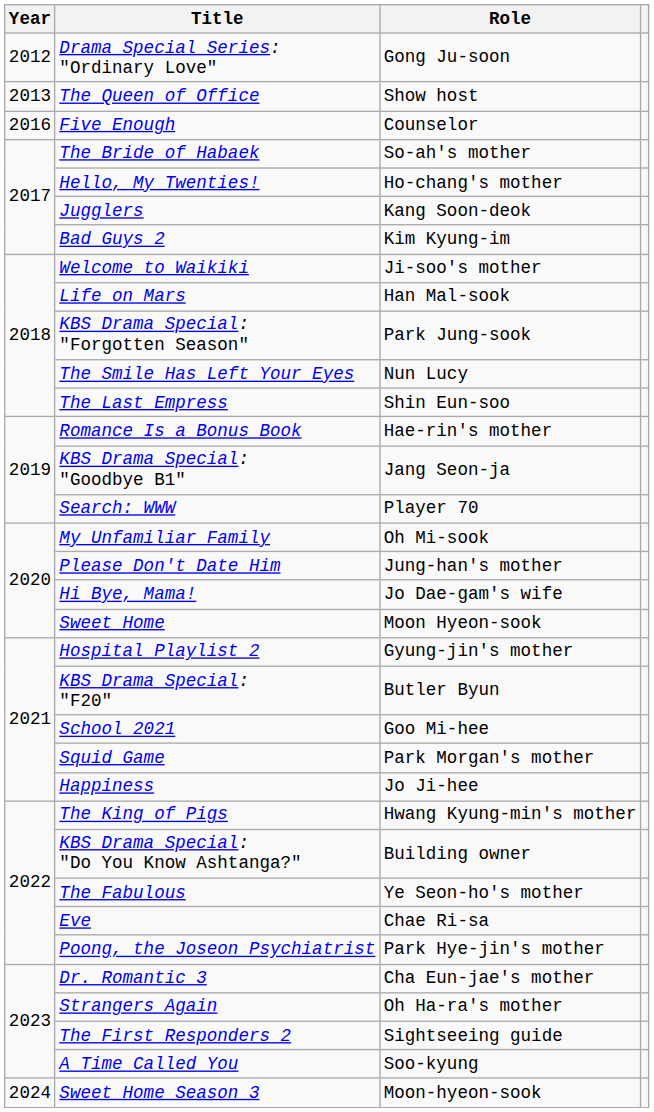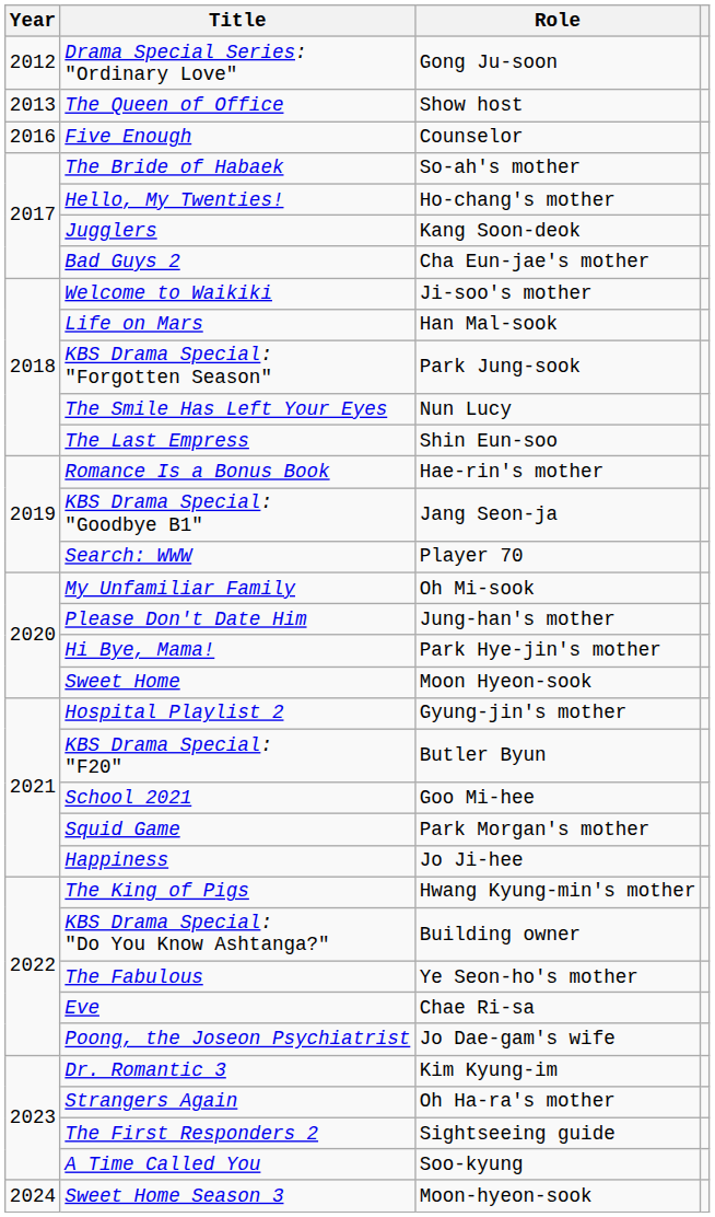 <table class="wikitable sortable">
 <tr>
 <th>Year</th>
 <th>Title</th>
 <th>Role</th>
 <th></th>
 </tr>
 <tr>
 <td>2012</td>
 <td><em><a href='#'>Drama Special Series</a>:</em><br>"Ordinary Love"</td>
 <td>Gong Ju-soon</td>
 <td></td>
 </tr>
 <tr>
 <td>2013</td>
 <td><em><a href='#'>The Queen of Office</a></em></td>
 <td>Show host</td>
 <td></td>
 </tr>
 <tr>
 <td>2016</td>
 <td><em><a href='#'>Five Enough</a></em></td>
 <td>Counselor</td>
 <td></td>
 </tr>
 <tr>
 <td rowspan="4">2017</td>
 <td><em><a href='#'>The Bride of Habaek</a></em></td>
 <td>So-ah's mother</td>
 <td></td>
 </tr>
 <tr>
 <td><em><a href='#'>Hello, My Twenties!</a></em></td>
 <td>Ho-chang's mother</td>
 <td></td>
 </tr>
 <tr>
 <td><em><a href='#'>Jugglers</a></em></td>
 <td>Kang Soon-deok</td>
 <td></td>
 </tr>
 <tr>
 <td><em><a href='#'>Bad Guys 2</a></em></td>
-<td>Kim Kyung-im</td>
+<td>Cha Eun-jae's mother</td>
 <td></td>
 </tr>
 <tr>
 <td rowspan="5">2018</td>
 <td><em><a href='#'>Welcome to Waikiki</a></em></td>
 <td>Ji-soo's mother</td>
 <td></td>
 </tr>
 <tr>
 <td><em><a href='#'>Life on Mars</a></em></td>
 <td>Han Mal-sook</td>
 <td></td>
 </tr>
 <tr>
 <td><em><a href='#'>KBS Drama Special</a>:</em><br>"Forgotten Season"</td>
 <td>Park Jung-sook</td>
 <td></td>
 </tr>
 <tr>
 <td><em><a href='#'>The Smile Has Left Your Eyes</a></em></td>
 <td>Nun Lucy</td>
 <td></td>
 </tr>
 <tr>
 <td><em><a href='#'>The Last Empress</a></em></td>
 <td>Shin Eun-soo</td>
 <td></td>
 </tr>
 <tr>
 <td rowspan="3">2019</td>
 <td><em><a href='#'>Romance Is a Bonus Book</a></em></td>
 <td>Hae-rin's mother</td>
 <td></td>
 </tr>
 <tr>
 <td><em><a href='#'>KBS Drama Special</a>:</em><br>"Goodbye B1"</td>
 <td>Jang Seon-ja</td>
 <td></td>
 </tr>
 <tr>
 <td><em><a href='#'>Search: WWW</a></em></td>
 <td>Player 70</td>
 <td></td>
 </tr>
 <tr>
 <td rowspan="4">2020</td>
 <td><em><a href='#'>My Unfamiliar Family</a></em></td>
 <td>Oh Mi-sook</td>
 <td></td>
 </tr>
 <tr>
 <td><em><a href='#'>Please Don't Date Him</a></em></td>
 <td>Jung-han's mother</td>
 <td></td>
 </tr>
 <tr>
 <td><em><a href='#'>Hi Bye, Mama!</a></em></td>
-<td>Jo Dae-gam's wife</td>
+<td>Park Hye-jin's mother</td>
 <td></td>
 </tr>
 <tr>
 <td><em><a href='#'>Sweet Home</a></em></td>
 <td>Moon Hyeon-sook</td>
 <td></td>
 </tr>
 <tr>
 <td rowspan="5">2021</td>
 <td><em><a href='#'>Hospital Playlist 2</a></em></td>
 <td>Gyung-jin's mother</td>
 <td></td>
 </tr>
 <tr>
 <td><em><a href='#'>KBS Drama Special</a>:</em><br>"F20"</td>
 <td>Butler Byun</td>
 <td></td>
 </tr>
 <tr>
 <td><em><a href='#'>School 2021</a></em></td>
 <td>Goo Mi-hee</td>
 <td></td>
 </tr>
 <tr>
 <td><em><a href='#'>Squid Game</a></em></td>
 <td>Park Morgan's mother</td>
 <td></td>
 </tr>
 <tr>
 <td><em><a href='#'>Happiness</a></em></td>
 <td>Jo Ji-hee</td>
 <td></td>
 </tr>
 <tr>
 <td rowspan=5>2022</td>
 <td><em><a href='#'>The King of Pigs</a></em></td>
 <td>Hwang Kyung-min's mother</td>
 <td></td>
 </tr>
 <tr>
 <td><em><a href='#'>KBS Drama Special</a>:</em><br>"Do You Know Ashtanga?"</td>
 <td>Building owner</td>
 <td></td>
 </tr>
 <tr>
 <td><em><a href='#'>The Fabulous</a></em></td>
 <td>Ye Seon-ho's mother</td>
 <td></td>
 </tr>
 <tr>
 <td><em><a href='#'>Eve</a></em></td>
 <td>Chae Ri-sa</td>
 <td></td>
 </tr>
 <tr>
 <td><em><a href='#'>Poong, the Joseon Psychiatrist</a></em></td>
-<td>Park Hye-jin's mother</td>
+<td>Jo Dae-gam's wife</td>
 <td></td>
 </tr>
 <tr>
 <td rowspan="4">2023</td>
 <td><em><a href='#'>Dr. Romantic 3</a></em></td>
-<td>Cha Eun-jae's mother</td>
+<td>Kim Kyung-im</td>
 <td></td>
 </tr>
 <tr>
 <td><em><a href='#'>Strangers Again</a></em></td>
 <td>Oh Ha-ra's mother</td>
 <td></td>
 </tr>
 <tr>
 <td><em><a href='#'>The First Responders 2</a></em></td>
 <td>Sightseeing guide</td>
 <td></td>
 </tr>
 <tr>
 <td><em><a href='#'>A Time Called You</a></em></td>
 <td>Soo-kyung</td>
 <td></td>
 </tr>
 <tr>
 <td>2024</td>
 <td><em><a href='#'>Sweet Home Season 3</a></em></td>
 <td>Moon-hyeon-sook</td>
 <td></td>
 </tr>
 </table>
